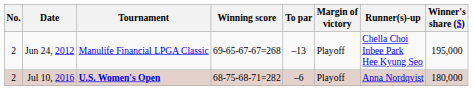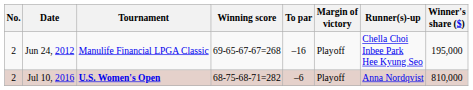 <table class="wikitable" style="font-size:95%;">
 <tr>
 <th>No.</th>
 <th>Date</th>
 <th>Tournament</th>
 <th>Winning score</th>
 <th>To par</th>
 <th>Margin of<br>victory</th>
 <th>Runner(s)-up</th>
 <th>Winner's<br>share (<a href='#'>$</a>)</th>
 </tr>
 <tr>
 <td align=center>2</td>
 <td align=right>Jun 24, <a href='#'>2012</a></td>
 <td><a href='#'>Manulife Financial LPGA Classic</a></td>
 <td align=right>69-65-67-67=268</td>
-<td align=center>–13</td>
+<td align=center>–16</td>
 <td>Playoff</td>
 <td> <a href='#'>Chella Choi</a><br> <a href='#'>Inbee Park</a><br> <a href='#'>Hee Kyung Seo</a></td>
 <td align=center>195,000</td>
 </tr>
 <tr style="background:#e5d1cb;">
 <td align=center>2</td>
 <td align=right>Jul 10, <a href='#'>2016</a></td>
 <td><strong><a href='#'>U.S. Women's Open</a></strong></td>
 <td align=right>68-75-68-71=282</td>
 <td align=center>–6</td>
 <td>Playoff</td>
 <td> <a href='#'>Anna Nordqvist</a></td>
-<td align=center>180,000</td>
+<td align=center>810,000</td>
 </tr>
 </table>
